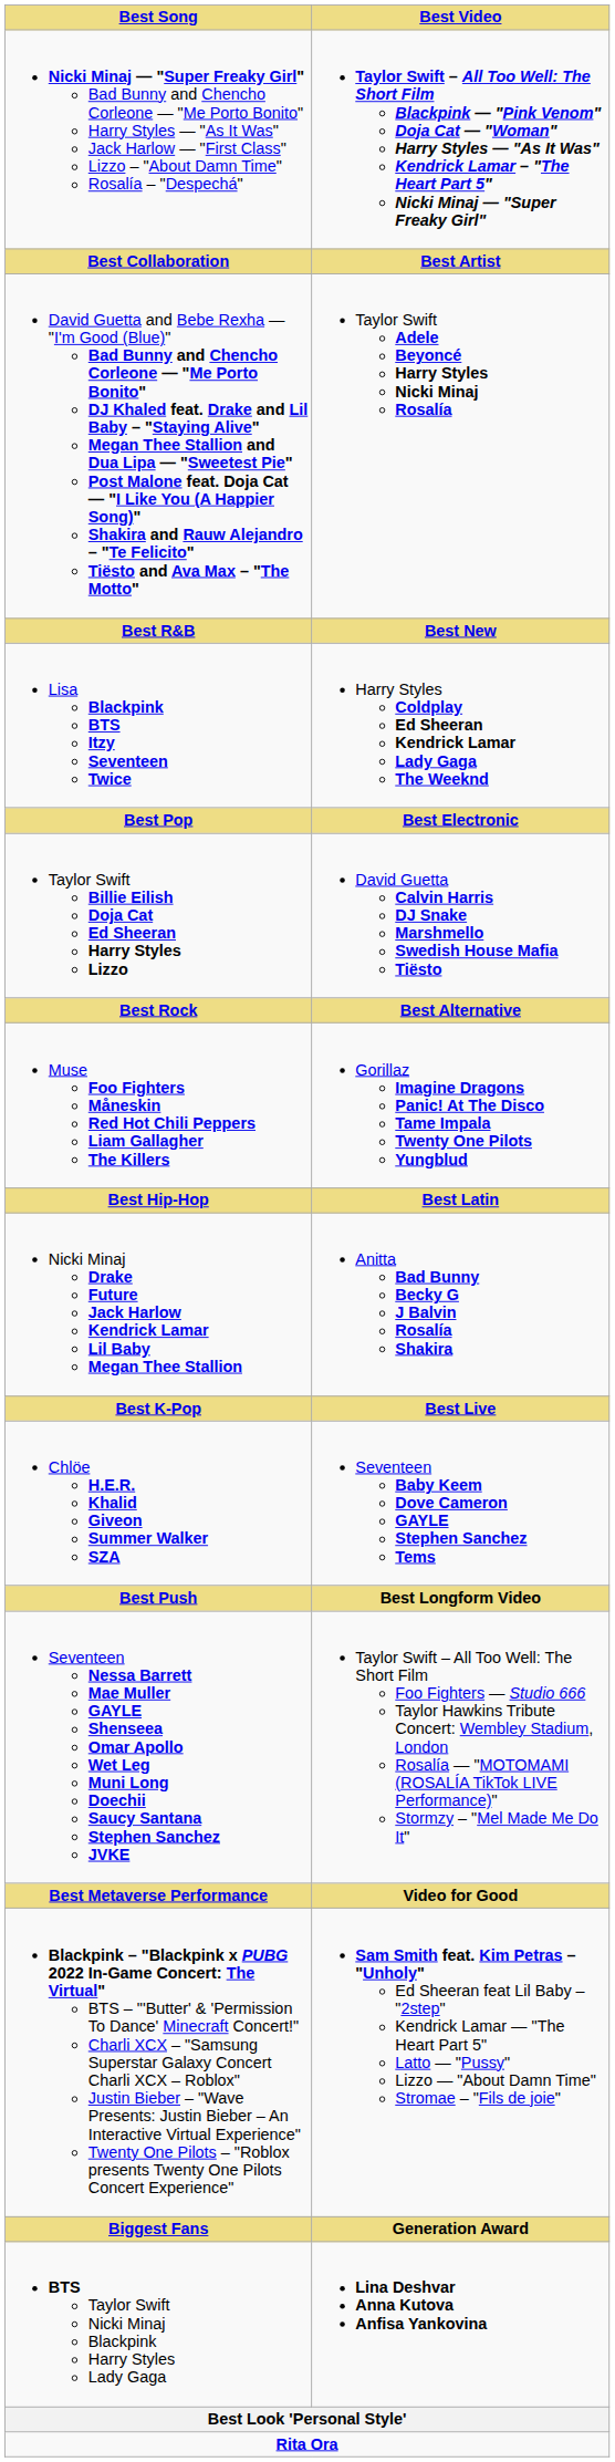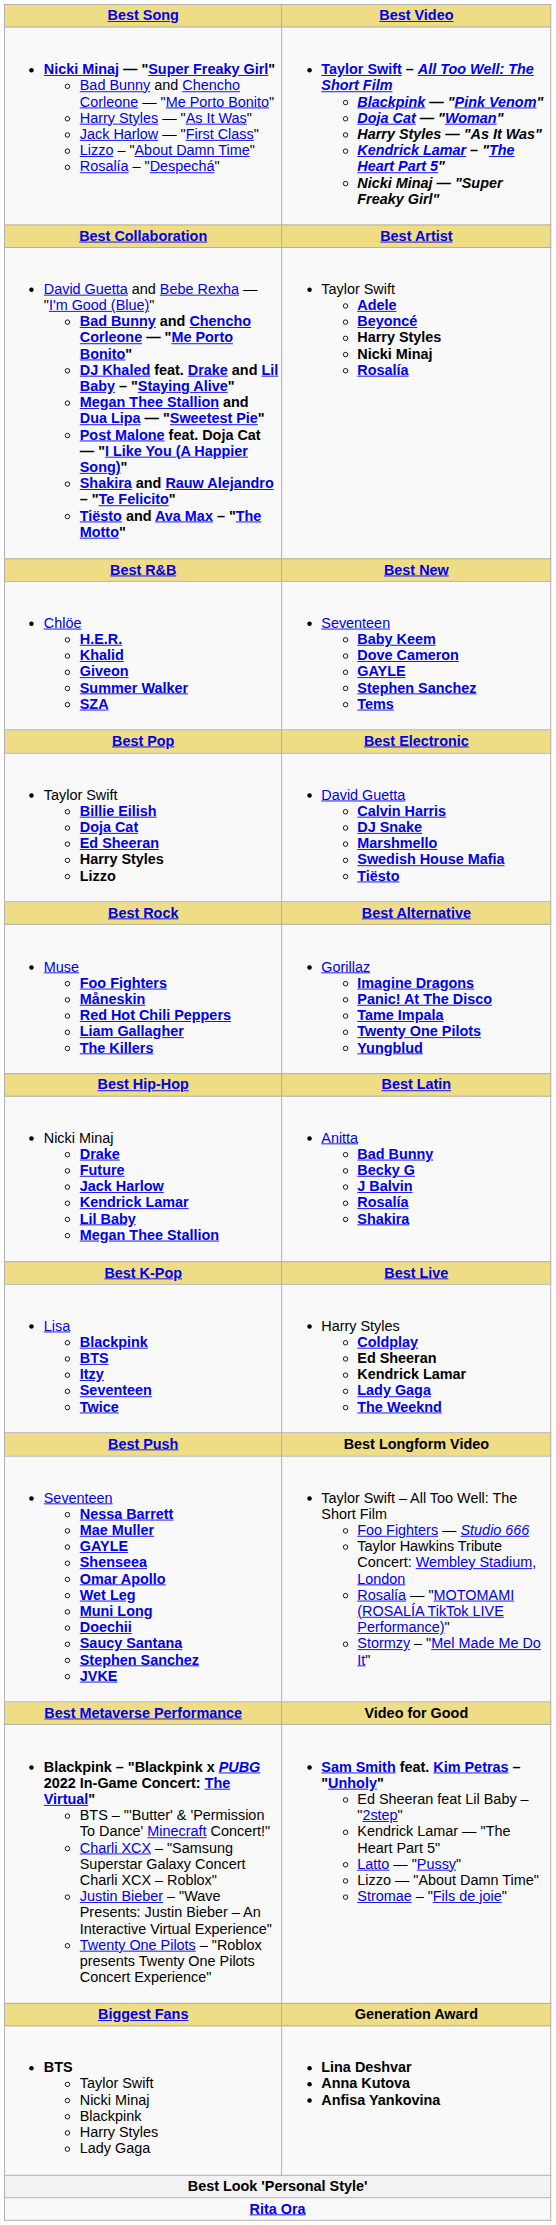 <table class="wikitable" style="width=" 100%">
 <tr>
 <th style="background:#EEDD85; width=50%"><a href='#'>Best Song</a></th>
 <th style="background:#EEDD85; width=50%"><a href='#'>Best Video</a></th>
 </tr>
 <tr>
 <td valign="top"><br><ul><li><strong><a href='#'>Nicki Minaj</a> — "<a href='#'>Super Freaky Girl</a>"</strong><ul><li><a href='#'>Bad Bunny</a> and <a href='#'>Chencho Corleone</a> — "<a href='#'>Me Porto Bonito</a>"</li><li><a href='#'>Harry Styles</a> — "<a href='#'>As It Was</a>"</li><li><a href='#'>Jack Harlow</a> — "<a href='#'>First Class</a>"</li><li><a href='#'>Lizzo</a> – "<a href='#'>About Damn Time</a>"</li><li><a href='#'>Rosalía</a> – "<a href='#'>Despechá</a>"</li></ul></li></ul></td>
 <td valign="top"><br><ul><li><strong><a href='#'>Taylor Swift</a> – <em><a href='#'>All Too Well: The Short Film</a><strong><em><ul><li><a href='#'>Blackpink</a> — "<a href='#'>Pink Venom</a>"</li><li><a href='#'>Doja Cat</a> — "<a href='#'>Woman</a>"</li><li>Harry Styles — "As It Was"</li><li><a href='#'>Kendrick Lamar</a> – "<a href='#'>The Heart Part 5</a>"</li><li>Nicki Minaj — "Super Freaky Girl"</li></ul></li></ul></td>
 </tr>
 <tr>
 <th style="background:#EEDD85; width=50%"><a href='#'>Best Collaboration</a></th>
 <th style="background:#EEDD85; width=50%"><a href='#'>Best Artist</a></th>
 </tr>
 <tr>
 <td valign="top"><br><ul><li></strong><a href='#'>David Guetta</a> and <a href='#'>Bebe Rexha</a> — "<a href='#'>I'm Good (Blue)</a>"<strong><ul><li><a href='#'>Bad Bunny</a> and <a href='#'>Chencho Corleone</a> — "<a href='#'>Me Porto Bonito</a>"</li><li><a href='#'>DJ Khaled</a> feat. <a href='#'>Drake</a> and <a href='#'>Lil Baby</a> – "<a href='#'>Staying Alive</a>"</li><li><a href='#'>Megan Thee Stallion</a> and <a href='#'>Dua Lipa</a> — "<a href='#'>Sweetest Pie</a>"</li><li><a href='#'>Post Malone</a> feat. Doja Cat — "<a href='#'>I Like You (A Happier Song)</a>"</li><li><a href='#'>Shakira</a> and <a href='#'>Rauw Alejandro</a> – "<a href='#'>Te Felicito</a>"</li><li><a href='#'>Tiësto</a> and <a href='#'>Ava Max</a> – "<a href='#'>The Motto</a>"</li></ul></li></ul></td>
 <td valign="top"><br><ul><li></strong>Taylor Swift<strong><ul><li><a href='#'>Adele</a></li><li><a href='#'>Beyoncé</a></li><li>Harry Styles</li><li>Nicki Minaj</li><li><a href='#'>Rosalía</a></li></ul></li></ul></td>
 </tr>
 <tr>
 <th style="background:#EEDD85; width=50%"><a href='#'>Best R&B</a></th>
 <th style="background:#EEDD85; width=50%"><a href='#'>Best New</a></th>
 </tr>
 <tr>
-<td valign="top"><br><ul><li></strong><a href='#'>Lisa</a><strong><ul><li><a href='#'>Blackpink</a></li><li><a href='#'>BTS</a></li><li><a href='#'>Itzy</a></li><li><a href='#'>Seventeen</a></li><li><a href='#'>Twice</a></li></ul></li></ul></td>
-<td valign="top"><br><ul><li></strong>Harry Styles<strong><ul><li><a href='#'>Coldplay</a></li><li>Ed Sheeran</li><li>Kendrick Lamar</li><li><a href='#'>Lady Gaga</a></li><li><a href='#'>The Weeknd</a></li></ul></li></ul></td>
+<td valign="top"><br><ul><li></strong><a href='#'>Chlöe</a><strong><ul><li><a href='#'>H.E.R.</a></li><li><a href='#'>Khalid</a></li><li><a href='#'>Giveon</a></li><li><a href='#'>Summer Walker</a></li><li><a href='#'>SZA</a></li></ul></li></ul></td>
+<td valign="top"><br><ul><li></strong><a href='#'>Seventeen</a><strong><ul><li><a href='#'>Baby Keem</a></li><li><a href='#'>Dove Cameron</a></li><li><a href='#'>GAYLE</a></li><li><a href='#'>Stephen Sanchez</a></li><li><a href='#'>Tems</a></li></ul></li></ul></td>
 </tr>
 <tr>
 <th style="background:#EEDD85; width=50%"><a href='#'>Best Pop</a></th>
 <th style="background:#EEDD85; width=50%"><a href='#'>Best Electronic</a></th>
 </tr>
 <tr>
 <td valign="top"><br><ul><li></strong>Taylor Swift<strong><ul><li><a href='#'>Billie Eilish</a></li><li><a href='#'>Doja Cat</a></li><li><a href='#'>Ed Sheeran</a></li><li>Harry Styles</li><li>Lizzo</li></ul></li></ul></td>
 <td valign="top"><br><ul><li></strong><a href='#'>David Guetta</a><strong><ul><li><a href='#'>Calvin Harris</a></li><li><a href='#'>DJ Snake</a></li><li><a href='#'>Marshmello</a></li><li><a href='#'>Swedish House Mafia</a></li><li><a href='#'>Tiësto</a></li></ul></li></ul></td>
 </tr>
 <tr>
 <th style="background:#EEDD85; width=50%"><a href='#'>Best Rock</a></th>
 <th style="background:#EEDD85; width=50%"><a href='#'>Best Alternative</a></th>
 </tr>
 <tr>
 <td valign="top"><br><ul><li></strong><a href='#'>Muse</a><strong><ul><li><a href='#'>Foo Fighters</a></li><li><a href='#'>Måneskin</a></li><li><a href='#'>Red Hot Chili Peppers</a></li><li><a href='#'>Liam Gallagher</a></li><li><a href='#'>The Killers</a></li></ul></li></ul></td>
 <td valign="top"><br><ul><li></strong><a href='#'>Gorillaz</a><strong><ul><li><a href='#'>Imagine Dragons</a></li><li><a href='#'>Panic! At The Disco</a></li><li><a href='#'>Tame Impala</a></li><li><a href='#'>Twenty One Pilots</a></li><li><a href='#'>Yungblud</a></li></ul></li></ul></td>
 </tr>
 <tr>
 <th style="background:#EEDD85; width=50%"><a href='#'>Best Hip-Hop</a></th>
 <th style="background:#EEDD85; width=50%"><a href='#'>Best Latin</a></th>
 </tr>
 <tr>
 <td valign="top"><br><ul><li></strong>Nicki Minaj<strong><ul><li><a href='#'>Drake</a></li><li><a href='#'>Future</a></li><li><a href='#'>Jack Harlow</a></li><li><a href='#'>Kendrick Lamar</a></li><li><a href='#'>Lil Baby</a></li><li><a href='#'>Megan Thee Stallion</a></li></ul></li></ul></td>
 <td valign="top"><br><ul><li></strong><a href='#'>Anitta</a><strong><ul><li><a href='#'>Bad Bunny</a></li><li><a href='#'>Becky G</a></li><li><a href='#'>J Balvin</a></li><li><a href='#'>Rosalía</a></li><li><a href='#'>Shakira</a></li></ul></li></ul></td>
 </tr>
 <tr>
 <th style="background:#EEDD85; width=50%"><a href='#'>Best K-Pop</a></th>
 <th style="background:#EEDD85; width=50%"><a href='#'>Best Live</a></th>
 </tr>
 <tr>
-<td valign="top"><br><ul><li></strong><a href='#'>Chlöe</a><strong><ul><li><a href='#'>H.E.R.</a></li><li><a href='#'>Khalid</a></li><li><a href='#'>Giveon</a></li><li><a href='#'>Summer Walker</a></li><li><a href='#'>SZA</a></li></ul></li></ul></td>
-<td valign="top"><br><ul><li></strong><a href='#'>Seventeen</a><strong><ul><li><a href='#'>Baby Keem</a></li><li><a href='#'>Dove Cameron</a></li><li><a href='#'>GAYLE</a></li><li><a href='#'>Stephen Sanchez</a></li><li><a href='#'>Tems</a></li></ul></li></ul></td>
+<td valign="top"><br><ul><li></strong><a href='#'>Lisa</a><strong><ul><li><a href='#'>Blackpink</a></li><li><a href='#'>BTS</a></li><li><a href='#'>Itzy</a></li><li><a href='#'>Seventeen</a></li><li><a href='#'>Twice</a></li></ul></li></ul></td>
+<td valign="top"><br><ul><li></strong>Harry Styles<strong><ul><li><a href='#'>Coldplay</a></li><li>Ed Sheeran</li><li>Kendrick Lamar</li><li><a href='#'>Lady Gaga</a></li><li><a href='#'>The Weeknd</a></li></ul></li></ul></td>
 </tr>
 <tr>
 <th style="background:#EEDD85; width=50%"><a href='#'>Best Push</a></th>
 <th style="background:#EEDD85; width=50%">Best Longform Video</th>
 </tr>
 <tr>
 <td valign="top"><br><ul><li></strong><a href='#'>Seventeen</a><strong><ul><li><a href='#'>Nessa Barrett</a></li><li><a href='#'>Mae Muller</a></li><li><a href='#'>GAYLE</a></li><li><a href='#'>Shenseea</a></li><li><a href='#'>Omar Apollo</a></li><li><a href='#'>Wet Leg</a></li><li><a href='#'>Muni Long</a></li><li><a href='#'>Doechii</a></li><li><a href='#'>Saucy Santana</a></li><li><a href='#'>Stephen Sanchez</a></li><li><a href='#'>JVKE</a></li></ul></li></ul></td>
 <td valign="top"><br><ul><li></strong>Taylor Swift – </em>All Too Well: The Short Film</em></strong><ul><li><a href='#'>Foo Fighters</a> — <em><a href='#'>Studio 666</a></em></li><li>Taylor Hawkins Tribute Concert: <a href='#'>Wembley Stadium</a>, <a href='#'>London</a></li><li><a href='#'>Rosalía</a> — "<a href='#'>MOTOMAMI (ROSALÍA TikTok LIVE Performance)</a>"</li><li><a href='#'>Stormzy</a> – "<a href='#'>Mel Made Me Do It</a>"</li></ul></li></ul></td>
 </tr>
 <tr>
 <th style="background:#EEDD85; width=50%"><a href='#'>Best Metaverse Performance</a></th>
 <th style="background:#EEDD85; width=50%">Video for Good</th>
 </tr>
 <tr>
 <td valign="top"><br><ul><li><strong>Blackpink – "Blackpink x <a href='#'><em>PUBG</em></a> 2022 In-Game Concert: <a href='#'>The Virtual</a>"</strong><ul><li>BTS – "'Butter' & 'Permission To Dance' <a href='#'>Minecraft</a> Concert!"</li><li><a href='#'>Charli XCX</a> – "Samsung Superstar Galaxy Concert Charli XCX – Roblox"</li><li><a href='#'>Justin Bieber</a> – "Wave Presents: Justin Bieber – An Interactive Virtual Experience"</li><li><a href='#'>Twenty One Pilots</a> – "Roblox presents Twenty One Pilots Concert Experience"</li></ul></li></ul></td>
 <td valign="top"><br><ul><li><strong><a href='#'>Sam Smith</a> feat. <a href='#'>Kim Petras</a> – "<a href='#'>Unholy</a>"</strong><ul><li>Ed Sheeran feat Lil Baby – "<a href='#'>2step</a>"</li><li>Kendrick Lamar — "The Heart Part 5"</li><li><a href='#'>Latto</a> — "<a href='#'>Pussy</a>"</li><li>Lizzo — "About Damn Time"</li><li><a href='#'>Stromae</a> – "<a href='#'>Fils de joie</a>"</li></ul></li></ul></td>
 </tr>
 <tr>
 <th style="background:#EEDD85; width=50%"><a href='#'>Biggest Fans</a></th>
 <th style="background:#EEDD85; width=50%">Generation Award</th>
 </tr>
 <tr>
 <td valign="top"><br><ul><li><strong>BTS</strong><ul><li>Taylor Swift</li><li>Nicki Minaj</li><li>Blackpink</li><li>Harry Styles</li><li>Lady Gaga</li></ul></li></ul></td>
 <td valign="top"><br><ul><li><strong>Lina Deshvar</strong></li><li><strong>Anna Kutova</strong></li><li><strong>Anfisa Yankovina</strong></li></ul></td>
 </tr>
 <tr>
 <th colspan="2" width="50%">Best Look 'Personal Style'</th>
 </tr>
 <tr>
 <td colspan="2" style="text-align: center;"><strong><a href='#'>Rita Ora</a></strong></td>
 </tr>
 </table>
